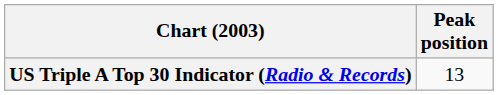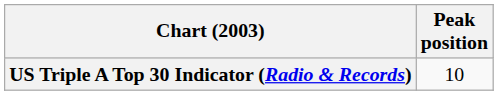 <table class="wikitable plainrowheaders" style="text-align:center">
 <tr>
 <th>Chart (2003)</th>
 <th>Peak<br>position</th>
 </tr>
 <tr>
 <th scope="row">US Triple A Top 30 Indicator (<em><a href='#'>Radio & Records</a></em>)</th>
-<td>13</td>
+<td>10</td>
 </tr>
 </table>
